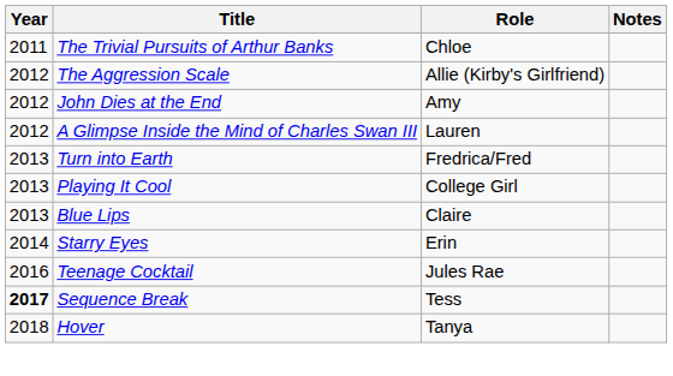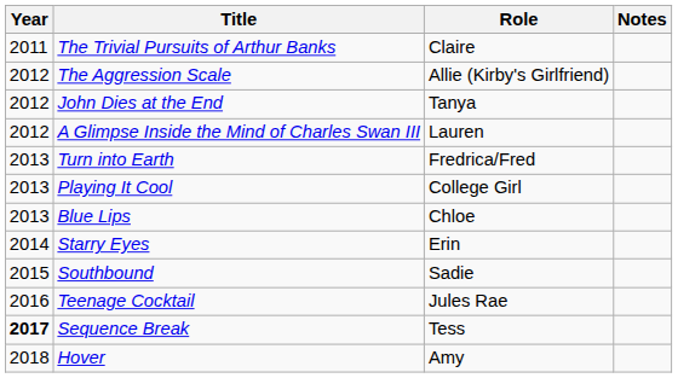 <table class="wikitable sortable">
 <tr>
 <th>Year</th>
 <th>Title</th>
 <th>Role</th>
 <th class="unsortable">Notes</th>
 </tr>
 <tr>
 <td>2011</td>
 <td><em><a href='#'>The Trivial Pursuits of Arthur Banks</a></em></td>
-<td>Chloe</td>
+<td>Claire</td>
 <td></td>
 </tr>
 <tr>
 <td>2012</td>
 <td><em><a href='#'>The Aggression Scale</a></em></td>
 <td>Allie (Kirby's Girlfriend)</td>
 <td></td>
 </tr>
 <tr>
 <td>2012</td>
 <td><em><a href='#'>John Dies at the End</a></em></td>
-<td>Amy</td>
+<td>Tanya</td>
 <td></td>
 </tr>
 <tr>
 <td>2012</td>
 <td><em><a href='#'>A Glimpse Inside the Mind of Charles Swan III</a></em></td>
 <td>Lauren</td>
 <td></td>
 </tr>
 <tr>
 <td>2013</td>
 <td><em><a href='#'>Turn into Earth</a></em></td>
 <td>Fredrica/Fred</td>
 <td></td>
 </tr>
 <tr>
 <td>2013</td>
 <td><em><a href='#'>Playing It Cool</a></em></td>
 <td>College Girl</td>
 <td></td>
 </tr>
 <tr>
 <td>2013</td>
 <td><em><a href='#'>Blue Lips</a></em></td>
-<td>Claire</td>
+<td>Chloe</td>
 <td></td>
 </tr>
 <tr>
 <td>2014</td>
 <td><em><a href='#'>Starry Eyes</a></em></td>
 <td>Erin</td>
+<td></td>
+</tr>
+<tr>
+<td>2015</td>
+<td><em><a href='#'>Southbound</a></em></td>
+<td>Sadie</td>
 <td></td>
 </tr>
 <tr>
 <td>2016</td>
 <td><em><a href='#'>Teenage Cocktail</a></em></td>
 <td>Jules Rae</td>
 <td></td>
 </tr>
 <tr>
 <td><strong>2017</strong></td>
 <td><em><a href='#'>Sequence Break</a></em></td>
 <td>Tess</td>
 <td></td>
 </tr>
 <tr>
 <td>2018</td>
 <td><em><a href='#'>Hover</a></em></td>
-<td>Tanya</td>
+<td>Amy</td>
 <td></td>
 </tr>
 </table>
